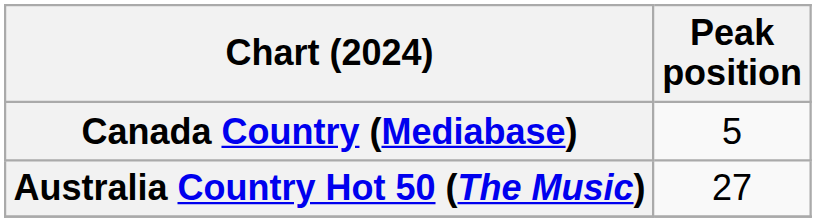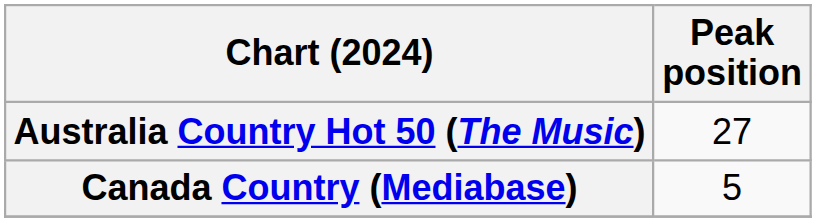 <table class="wikitable sortable plainrowheaders" style="text-align:center;">
 <tr>
 <th scope="col">Chart (2024)</th>
 <th scope="col">Peak<br>position</th>
 </tr>
 <tr>
+<th scope="row">Australia <a href='#'>Country Hot 50</a> (<em><a href='#'>The Music</a></em>)</th>
+<td>27</td>
+</tr>
+<tr>
 <th scope="row">Canada <a href='#'>Country</a> (<a href='#'>Mediabase</a>)</th>
 <td>5</td>
 </tr>
 <tr>
-<th scope="row">Australia <a href='#'>Country Hot 50</a> (<em><a href='#'>The Music</a></em>)</th>
-<td>27</td>
-</tr>
-<tr>
 </tr>
 </table>
